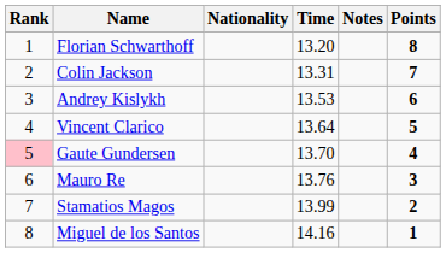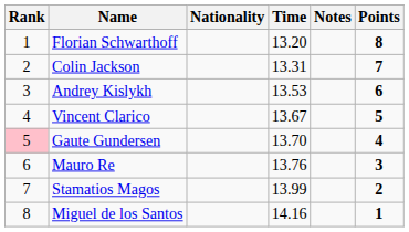 <table class="wikitable sortable" style="text-align:center">
 <tr>
 <th>Rank</th>
 <th>Name</th>
 <th>Nationality</th>
 <th>Time</th>
 <th>Notes</th>
 <th>Points</th>
 </tr>
 <tr>
 <td>1</td>
 <td align=left><a href='#'>Florian Schwarthoff</a></td>
 <td align=left></td>
 <td>13.20</td>
 <td></td>
 <td><strong>8</strong></td>
 </tr>
 <tr>
 <td>2</td>
 <td align=left><a href='#'>Colin Jackson</a></td>
 <td align=left></td>
 <td>13.31</td>
 <td></td>
 <td><strong>7</strong></td>
 </tr>
 <tr>
 <td>3</td>
 <td align=left><a href='#'>Andrey Kislykh</a></td>
 <td align=left></td>
 <td>13.53</td>
 <td></td>
 <td><strong>6</strong></td>
 </tr>
 <tr>
 <td>4</td>
 <td align=left><a href='#'>Vincent Clarico</a></td>
 <td align=left></td>
-<td>13.64</td>
+<td>13.67</td>
 <td></td>
 <td><strong>5</strong></td>
 </tr>
 <tr>
 <td style="background: pink;">5</td>
 <td align=left><a href='#'>Gaute Gundersen</a></td>
 <td align=left></td>
 <td>13.70</td>
 <td></td>
 <td><strong>4</strong></td>
 </tr>
 <tr>
 <td>6</td>
 <td align=left><a href='#'>Mauro Re</a></td>
 <td align=left></td>
 <td>13.76</td>
 <td></td>
 <td><strong>3</strong></td>
 </tr>
 <tr>
 <td>7</td>
 <td align=left><a href='#'>Stamatios Magos</a></td>
 <td align=left></td>
 <td>13.99</td>
 <td></td>
 <td><strong>2</strong></td>
 </tr>
 <tr>
 <td>8</td>
 <td align=left><a href='#'>Miguel de los Santos</a></td>
 <td align=left></td>
 <td>14.16</td>
 <td></td>
 <td><strong>1</strong></td>
 </tr>
 </table>
